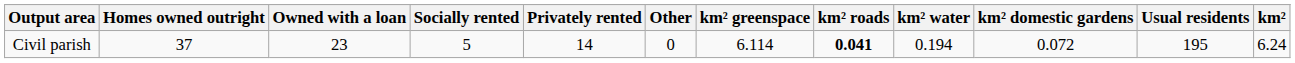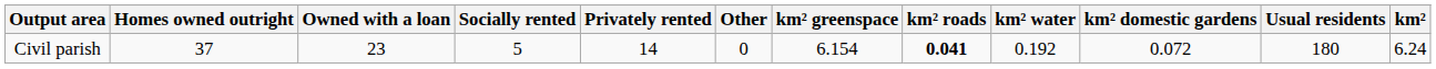 <table class="wikitable">
 <tr>
 </tr>
 <tr>
 <th>Output area</th>
 <th>Homes owned outright</th>
 <th>Owned with a loan</th>
 <th>Socially rented</th>
 <th>Privately rented</th>
 <th>Other</th>
 <th>km² greenspace</th>
 <th>km² roads</th>
 <th>km² water</th>
 <th>km²  domestic gardens</th>
 <th>Usual residents</th>
 <th>km²</th>
 </tr>
 <tr align=center>
 <td>Civil parish</td>
 <td>37</td>
 <td>23</td>
 <td>5</td>
 <td>14</td>
 <td>0</td>
-<td>6.114</td>
+<td>6.154</td>
 <td><strong>0.041</strong></td>
-<td>0.194</td>
+<td>0.192</td>
 <td>0.072</td>
-<td>195</td>
+<td>180</td>
 <td>6.24</td>
 </tr>
 </table>
